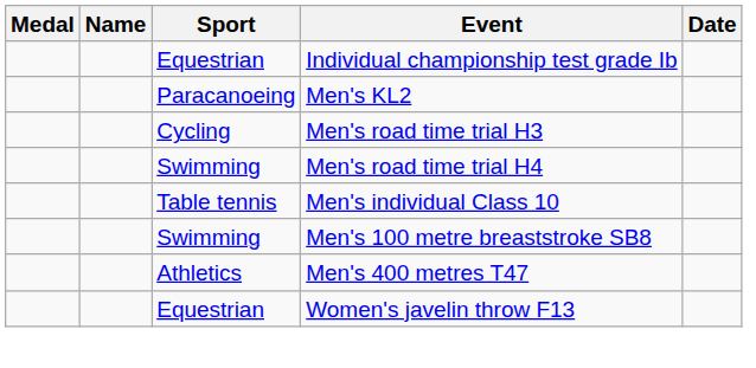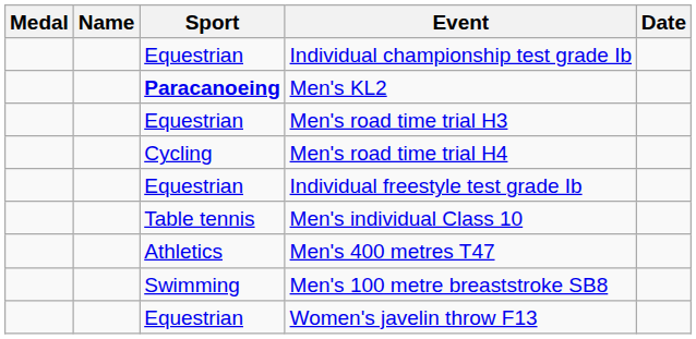 <table class="wikitable sortable"  style="font-size:95%">
 <tr>
 <th>Medal</th>
 <th>Name</th>
 <th>Sport</th>
 <th>Event</th>
 <th>Date</th>
 </tr>
 <tr>
 <td></td>
 <td></td>
 <td><a href='#'>Equestrian</a></td>
 <td><a href='#'>Individual championship test grade Ib</a></td>
 <td></td>
 </tr>
 <tr>
 <td></td>
 <td></td>
-<td><a href='#'>Paracanoeing</a></td>
+<td><strong><a href='#'>Paracanoeing</a></strong></td>
 <td><a href='#'>Men's KL2</a></td>
 <td></td>
 </tr>
 <tr>
 <td></td>
 <td></td>
-<td><a href='#'>Cycling</a></td>
+<td><a href='#'>Equestrian</a></td>
 <td><a href='#'>Men's road time trial H3</a></td>
 <td></td>
 </tr>
 <tr>
 <td></td>
 <td></td>
-<td><a href='#'>Swimming</a></td>
+<td><a href='#'>Cycling</a></td>
 <td><a href='#'>Men's road time trial H4</a></td>
+<td></td>
+</tr>
+<tr>
+<td></td>
+<td></td>
+<td><a href='#'>Equestrian</a></td>
+<td><a href='#'>Individual freestyle test grade Ib</a></td>
 <td></td>
 </tr>
 <tr>
 <td></td>
 <td></td>
 <td><a href='#'>Table tennis</a></td>
 <td><a href='#'>Men's individual Class 10</a></td>
 <td></td>
 </tr>
 <tr>
 <td></td>
 <td></td>
-<td><a href='#'>Swimming</a></td>
-<td><a href='#'>Men's 100 metre breaststroke SB8</a></td>
+<td><a href='#'>Athletics</a></td>
+<td><a href='#'>Men's 400 metres T47</a></td>
 <td></td>
 </tr>
 <tr>
 <td></td>
 <td></td>
-<td><a href='#'>Athletics</a></td>
-<td><a href='#'>Men's 400 metres T47</a></td>
+<td><a href='#'>Swimming</a></td>
+<td><a href='#'>Men's 100 metre breaststroke SB8</a></td>
 <td></td>
 </tr>
 <tr>
 <td></td>
 <td></td>
 <td><a href='#'>Equestrian</a></td>
 <td><a href='#'>Women's javelin throw F13</a></td>
 <td></td>
 </tr>
 </table>
